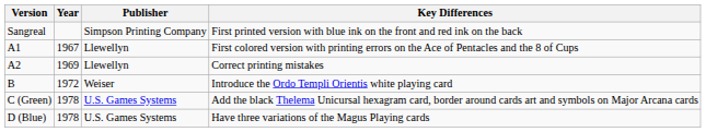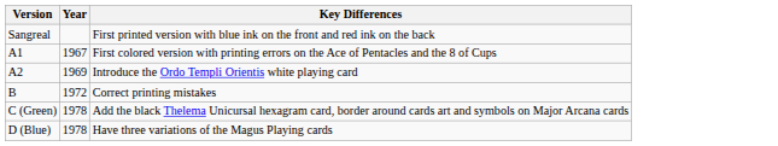 <table class= "wikitable">
 <tr>
 <th>Version</th>
 <th>Year</th>
-<th>Publisher</th>
 <th>Key Differences</th>
 </tr>
 <tr>
 <td>Sangreal</td>
 <td></td>
-<td>Simpson Printing Company</td>
 <td>First printed version with blue ink on the front and red ink on the back</td>
 </tr>
 <tr>
 <td>A1</td>
 <td>1967</td>
-<td>Llewellyn</td>
 <td>First colored version with printing errors on the Ace of Pentacles and the 8 of Cups</td>
 </tr>
 <tr>
 <td>A2</td>
 <td>1969</td>
-<td>Llewellyn</td>
-<td>Correct printing mistakes</td>
+<td>Introduce the <a href='#'>Ordo Templi Orientis</a> white playing card</td>
 </tr>
 <tr>
 <td>B</td>
 <td>1972</td>
-<td>Weiser</td>
-<td>Introduce the <a href='#'>Ordo Templi Orientis</a> white playing card</td>
+<td>Correct printing mistakes</td>
 </tr>
 <tr>
 <td>C (Green)</td>
 <td>1978</td>
-<td><a href='#'>U.S. Games Systems</a></td>
 <td>Add the black <a href='#'>Thelema</a> Unicursal hexagram card, border around cards art and symbols on Major Arcana cards</td>
 </tr>
 <tr>
 <td>D (Blue)</td>
 <td>1978</td>
-<td>U.S. Games Systems</td>
 <td>Have three variations of the Magus Playing cards</td>
 </tr>
 </table>
